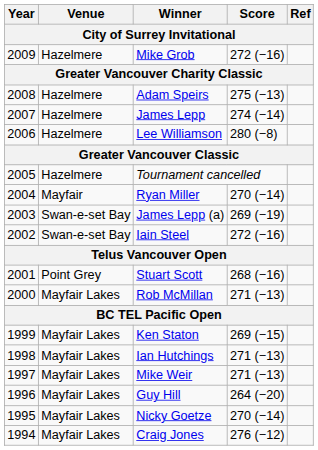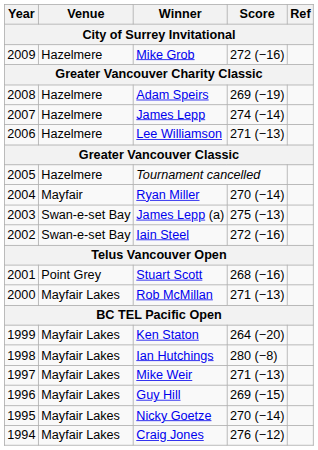 <table class=wikitable>
 <tr>
 <th>Year</th>
 <th>Venue</th>
 <th>Winner</th>
 <th>Score</th>
 <th>Ref</th>
 </tr>
 <tr>
 <th colspan=5>City of Surrey Invitational</th>
 </tr>
 <tr>
 <td>2009</td>
 <td>Hazelmere</td>
 <td> <a href='#'>Mike Grob</a></td>
 <td>272 (−16)</td>
 <td></td>
 </tr>
 <tr>
 <th colspan=5>Greater Vancouver Charity Classic</th>
 </tr>
 <tr>
 <td>2008</td>
 <td>Hazelmere</td>
 <td> <a href='#'>Adam Speirs</a></td>
-<td>275 (−13)</td>
+<td>269 (−19)</td>
 <td></td>
 </tr>
 <tr>
 <td>2007</td>
 <td>Hazelmere</td>
 <td> <a href='#'>James Lepp</a></td>
 <td>274 (−14)</td>
 <td></td>
 </tr>
 <tr>
 <td>2006</td>
 <td>Hazelmere</td>
 <td> <a href='#'>Lee Williamson</a></td>
-<td>280 (−8)</td>
+<td>271 (−13)</td>
 <td></td>
 </tr>
 <tr>
 <th colspan=5>Greater Vancouver Classic</th>
 </tr>
 <tr>
 <td>2005</td>
 <td>Hazelmere</td>
 <td colspan=2><em>Tournament cancelled</em></td>
 <td></td>
 </tr>
 <tr>
 <td>2004</td>
 <td>Mayfair</td>
 <td> <a href='#'>Ryan Miller</a></td>
 <td>270 (−14)</td>
 <td></td>
 </tr>
 <tr>
 <td>2003</td>
 <td>Swan-e-set Bay</td>
 <td> <a href='#'>James Lepp</a> (a)</td>
-<td>269 (−19)</td>
+<td>275 (−13)</td>
 <td></td>
 </tr>
 <tr>
 <td>2002</td>
 <td>Swan-e-set Bay</td>
 <td> <a href='#'>Iain Steel</a></td>
 <td>272 (−16)</td>
 <td></td>
 </tr>
 <tr>
 <th colspan=5>Telus Vancouver Open</th>
 </tr>
 <tr>
 <td>2001</td>
 <td>Point Grey</td>
 <td> <a href='#'>Stuart Scott</a></td>
 <td>268 (−16)</td>
 <td></td>
 </tr>
 <tr>
 <td>2000</td>
 <td>Mayfair Lakes</td>
 <td> <a href='#'>Rob McMillan</a></td>
 <td>271 (−13)</td>
 <td></td>
 </tr>
 <tr>
 <th colspan=5>BC TEL Pacific Open</th>
 </tr>
 <tr>
 <td>1999</td>
 <td>Mayfair Lakes</td>
 <td> <a href='#'>Ken Staton</a></td>
-<td>269 (−15)</td>
+<td>264 (−20)</td>
 <td></td>
 </tr>
 <tr>
 <td>1998</td>
 <td>Mayfair Lakes</td>
 <td> <a href='#'>Ian Hutchings</a></td>
-<td>271 (−13)</td>
+<td>280 (−8)</td>
 <td></td>
 </tr>
 <tr>
 <td>1997</td>
 <td>Mayfair Lakes</td>
 <td> <a href='#'>Mike Weir</a></td>
 <td>271 (−13)</td>
 <td></td>
 </tr>
 <tr>
 <td>1996</td>
 <td>Mayfair Lakes</td>
 <td> <a href='#'>Guy Hill</a></td>
-<td>264 (−20)</td>
+<td>269 (−15)</td>
 <td></td>
 </tr>
 <tr>
 <td>1995</td>
 <td>Mayfair Lakes</td>
 <td> <a href='#'>Nicky Goetze</a></td>
 <td>270 (−14)</td>
 <td></td>
 </tr>
 <tr>
 <td>1994</td>
 <td>Mayfair Lakes</td>
 <td> <a href='#'>Craig Jones</a></td>
 <td>276 (−12)</td>
 <td></td>
 </tr>
 </table>
